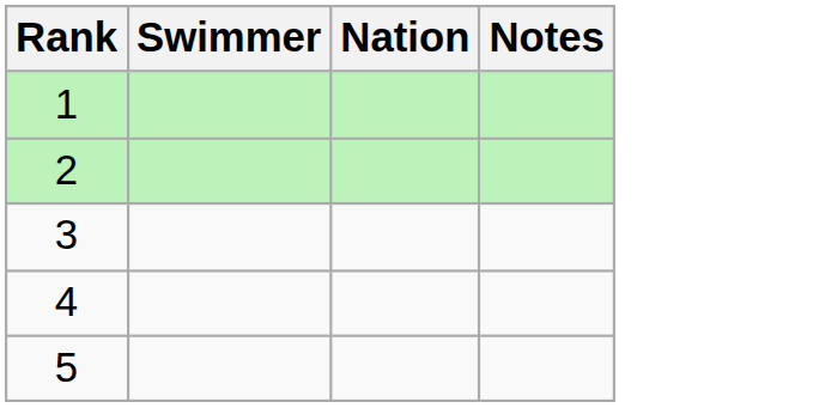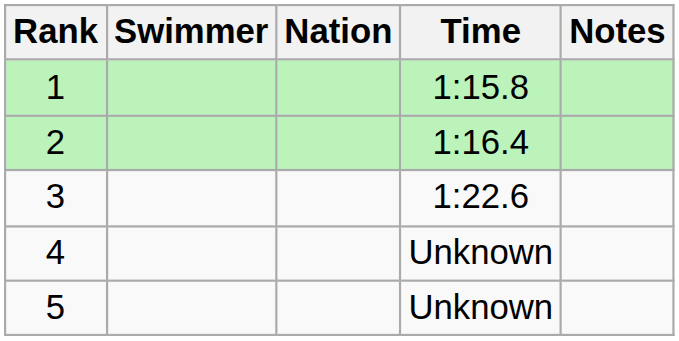 <table class="wikitable sortable" style="text-align:center">
 <tr>
 <th>Rank</th>
 <th>Swimmer</th>
 <th>Nation</th>
+<th>Time</th>
 <th>Notes</th>
 </tr>
 <tr style="background:#bbf3bb;">
 <td>1</td>
 <td align=left></td>
 <td align=left></td>
+<td>1:15.8</td>
 <td></td>
 </tr>
 <tr style="background:#bbf3bb;">
 <td>2</td>
 <td align=left></td>
 <td align=left></td>
+<td>1:16.4</td>
 <td></td>
 </tr>
 <tr>
 <td>3</td>
 <td align=left></td>
 <td align=left></td>
+<td>1:22.6</td>
 <td></td>
 </tr>
 <tr>
 <td>4</td>
 <td align=left></td>
 <td align=left></td>
+<td>Unknown</td>
 <td></td>
 </tr>
 <tr>
 <td>5</td>
 <td align=left></td>
 <td align=left></td>
+<td>Unknown</td>
 <td></td>
 </tr>
 </table>
